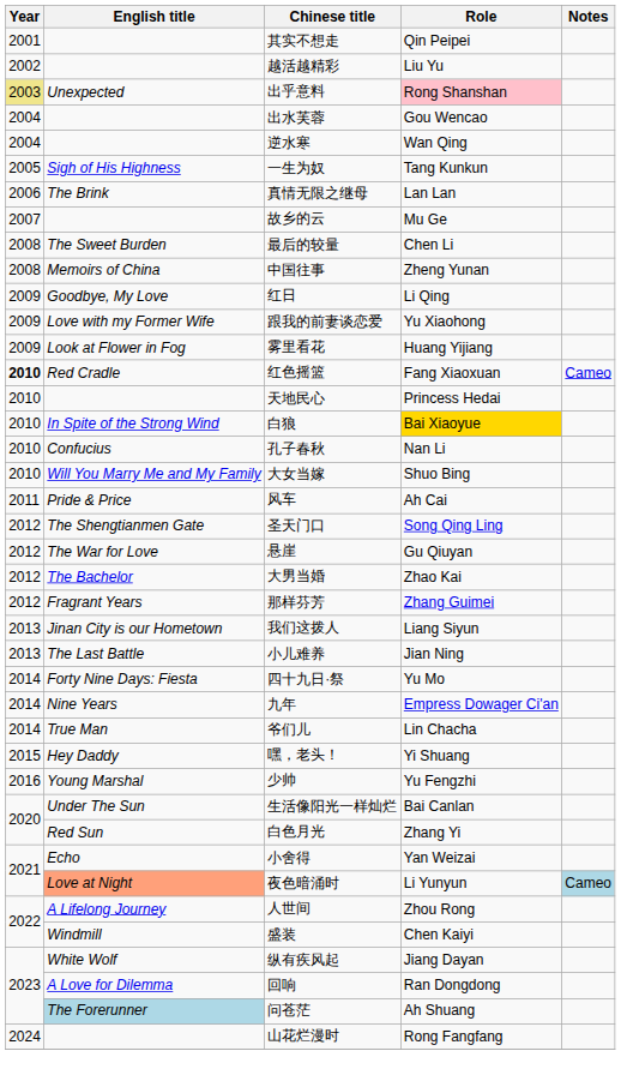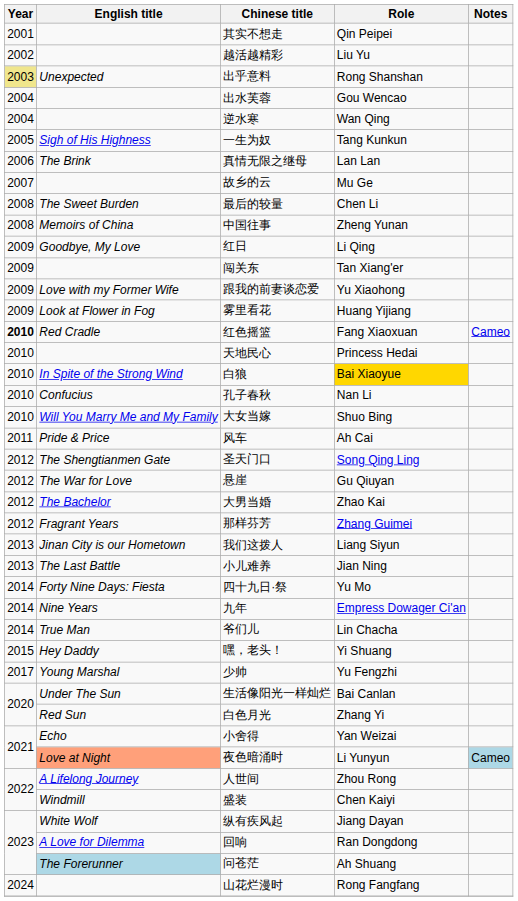 <table class="wikitable sortable">
 <tr>
 <th>Year</th>
 <th>English title</th>
 <th>Chinese title</th>
 <th>Role</th>
 <th class="unsortable">Notes</th>
 </tr>
 <tr>
 <td>2001</td>
 <td></td>
 <td>其实不想走</td>
 <td>Qin Peipei</td>
 <td></td>
 </tr>
 <tr>
 <td>2002</td>
 <td></td>
 <td>越活越精彩</td>
 <td>Liu Yu</td>
 <td></td>
 </tr>
 <tr>
 <td style="background: khaki;">2003</td>
 <td><em>Unexpected</em></td>
 <td>出乎意料</td>
-<td style="background: pink;">Rong Shanshan</td>
+<td>Rong Shanshan</td>
 <td></td>
 </tr>
 <tr>
 <td>2004</td>
 <td></td>
 <td>出水芙蓉</td>
 <td>Gou Wencao</td>
 <td></td>
 </tr>
 <tr>
 <td>2004</td>
 <td></td>
 <td>逆水寒</td>
 <td>Wan Qing</td>
 <td></td>
 </tr>
 <tr>
 <td>2005</td>
 <td><em><a href='#'>Sigh of His Highness</a></em></td>
 <td>一生为奴</td>
 <td>Tang Kunkun</td>
 <td></td>
 </tr>
 <tr>
 <td>2006</td>
 <td><em>The Brink</em></td>
 <td>真情无限之继母</td>
 <td>Lan Lan</td>
 <td></td>
 </tr>
 <tr>
 <td>2007</td>
 <td></td>
 <td>故乡的云</td>
 <td>Mu Ge</td>
 <td></td>
 </tr>
 <tr>
 <td>2008</td>
 <td><em>The Sweet Burden</em></td>
 <td>最后的较量</td>
 <td>Chen Li</td>
 <td></td>
 </tr>
 <tr>
 <td>2008</td>
 <td><em>Memoirs of China</em></td>
 <td>中国往事</td>
 <td>Zheng Yunan</td>
 <td></td>
 </tr>
 <tr>
 <td>2009</td>
 <td><em>Goodbye, My Love</em></td>
 <td>红日</td>
 <td>Li Qing</td>
+<td></td>
+</tr>
+<tr>
+<td>2009</td>
+<td></td>
+<td>闯关东</td>
+<td>Tan Xiang'er</td>
 <td></td>
 </tr>
 <tr>
 <td>2009</td>
 <td><em>Love with my Former Wife</em></td>
 <td>跟我的前妻谈恋爱</td>
 <td>Yu Xiaohong</td>
 <td></td>
 </tr>
 <tr>
 <td>2009</td>
 <td><em>Look at Flower in Fog</em></td>
 <td>雾里看花</td>
 <td>Huang Yijiang</td>
 <td></td>
 </tr>
 <tr>
 <td><strong>2010</strong></td>
 <td><em>Red Cradle</em></td>
 <td>红色摇篮</td>
 <td>Fang Xiaoxuan</td>
 <td><a href='#'>Cameo</a></td>
 </tr>
 <tr>
 <td>2010</td>
 <td></td>
 <td>天地民心</td>
 <td>Princess Hedai</td>
 <td></td>
 </tr>
 <tr>
 <td>2010</td>
 <td><em><a href='#'>In Spite of the Strong Wind</a></em></td>
 <td>白狼</td>
 <td style="background: gold;">Bai Xiaoyue</td>
 <td></td>
 </tr>
 <tr>
 <td>2010</td>
 <td><em>Confucius</em></td>
 <td>孔子春秋</td>
 <td>Nan Li</td>
 <td></td>
 </tr>
 <tr>
 <td>2010</td>
 <td><em><a href='#'>Will You Marry Me and My Family</a></em></td>
 <td>大女当嫁</td>
 <td>Shuo Bing</td>
 <td></td>
 </tr>
 <tr>
 <td>2011</td>
 <td><em>Pride & Price</em></td>
 <td>风车</td>
 <td>Ah Cai</td>
 <td></td>
 </tr>
 <tr>
 <td>2012</td>
 <td><em>The Shengtianmen Gate</em></td>
 <td>圣天门口</td>
 <td><a href='#'>Song Qing Ling</a></td>
 <td></td>
 </tr>
 <tr>
 <td>2012</td>
 <td><em>The War for Love</em></td>
 <td>悬崖</td>
 <td>Gu Qiuyan</td>
 <td></td>
 </tr>
 <tr>
 <td>2012</td>
 <td><em><a href='#'>The Bachelor</a></em></td>
 <td>大男当婚</td>
 <td>Zhao Kai</td>
 <td></td>
 </tr>
 <tr>
 <td>2012</td>
 <td><em>Fragrant Years</em></td>
 <td>那样芬芳</td>
 <td><a href='#'>Zhang Guimei</a></td>
 <td></td>
 </tr>
 <tr>
 <td>2013</td>
 <td><em>Jinan City is our Hometown	</em></td>
 <td>我们这拨人</td>
 <td>Liang Siyun</td>
 <td></td>
 </tr>
 <tr>
 <td>2013</td>
 <td><em>The Last Battle</em></td>
 <td>小儿难养</td>
 <td>Jian Ning</td>
 <td></td>
 </tr>
 <tr>
 <td>2014</td>
 <td><em>Forty Nine Days: Fiesta</em></td>
 <td>四十九日·祭</td>
 <td>Yu Mo</td>
 <td></td>
 </tr>
 <tr>
 <td>2014</td>
 <td><em>Nine Years</em></td>
 <td>九年</td>
 <td><a href='#'>Empress Dowager Ci'an</a></td>
 <td></td>
 </tr>
 <tr>
 <td>2014</td>
 <td><em>True Man</em></td>
 <td>爷们儿</td>
 <td>Lin Chacha</td>
 <td></td>
 </tr>
 <tr>
 <td>2015</td>
 <td><em>Hey Daddy</em></td>
 <td>嘿，老头！</td>
 <td>Yi Shuang</td>
 <td></td>
 </tr>
 <tr>
-<td>2016</td>
+<td>2017</td>
 <td><em>Young Marshal</em></td>
 <td>少帅</td>
 <td>Yu Fengzhi</td>
 <td></td>
 </tr>
 <tr>
 <td rowspan=2>2020</td>
 <td><em>Under The Sun</em></td>
 <td>生活像阳光一样灿烂</td>
 <td>Bai Canlan</td>
 <td></td>
 </tr>
 <tr>
 <td><em>Red Sun</em></td>
 <td>白色月光</td>
 <td>Zhang Yi</td>
 <td></td>
 </tr>
 <tr>
 <td rowspan=2>2021</td>
 <td><em>Echo</em></td>
 <td>小舍得</td>
 <td>Yan Weizai</td>
 <td></td>
 </tr>
 <tr>
 <td style="background: lightsalmon;"><em>Love at Night</em></td>
 <td>夜色暗涌时</td>
 <td>Li Yunyun</td>
 <td style="background: lightblue;">Cameo</td>
 </tr>
 <tr>
 <td rowspan=2>2022</td>
 <td><em><a href='#'>A Lifelong Journey</a></em></td>
 <td>人世间</td>
 <td>Zhou Rong</td>
 <td></td>
 </tr>
 <tr>
 <td><em>Windmill</em></td>
 <td>盛装</td>
 <td>Chen Kaiyi</td>
 <td></td>
 </tr>
 <tr>
 <td rowspan=3>2023</td>
 <td><em>White Wolf</em></td>
 <td>纵有疾风起</td>
 <td>Jiang Dayan</td>
 <td></td>
 </tr>
 <tr>
 <td><em><a href='#'>A Love for Dilemma</a></em></td>
 <td>回响</td>
 <td>Ran Dongdong</td>
 <td></td>
 </tr>
 <tr>
 <td style="background: lightblue;"><em>The Forerunner</em></td>
 <td>问苍茫</td>
 <td>Ah Shuang</td>
 <td></td>
 </tr>
 <tr>
 <td>2024</td>
 <td></td>
 <td>山花烂漫时</td>
 <td>Rong Fangfang</td>
 <td></td>
 </tr>
 <tr>
 </tr>
 </table>
